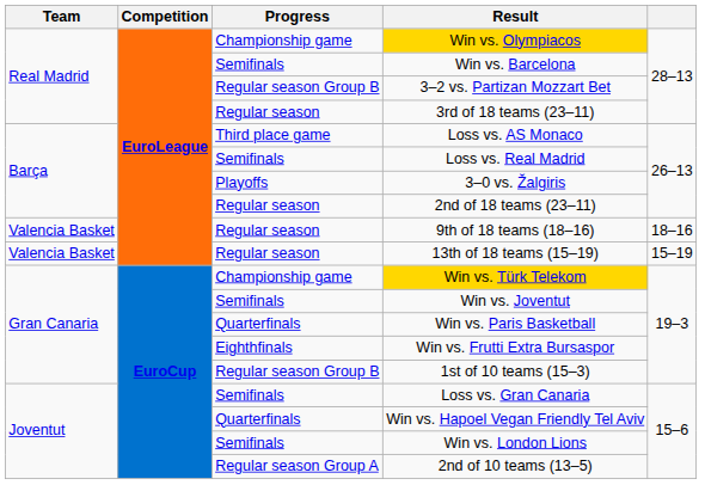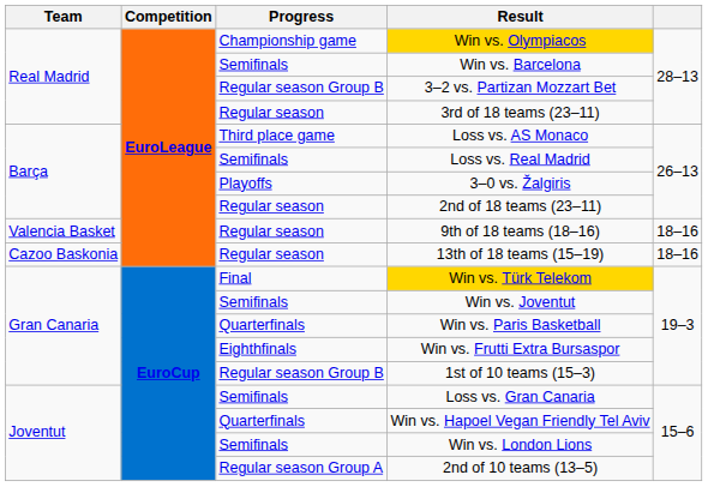 <table class="wikitable sortable">
 <tr>
 <th>Team</th>
 <th>Competition</th>
 <th>Progress</th>
 <th>Result</th>
 <th></th>
 </tr>
 <tr>
 <td rowspan="4"><a href='#'>Real Madrid</a></td>
 <td rowspan="10" style="background:#ff6d09;color:#ffffff;text-align:center"><strong><a href='#'><span>EuroLeague</span></a></strong></td>
 <td><a href='#'>Championship game</a></td>
 <td style="background:#FFD700;text-align:center">Win vs.  <a href='#'>Olympiacos</a></td>
 <td rowspan="4" style="text-align:center">28–13</td>
 </tr>
 <tr>
 <td><a href='#'>Semifinals</a></td>
 <td style="text-align:center">Win vs.  <a href='#'>Barcelona</a></td>
 </tr>
 <tr>
 <td><a href='#'>Regular season Group B</a></td>
 <td style="text-align:center">3–2 vs.  <a href='#'>Partizan Mozzart Bet</a></td>
 </tr>
 <tr>
 <td><a href='#'>Regular season</a></td>
 <td style="text-align:center">3rd of 18 teams (23–11)</td>
 </tr>
 <tr>
 <td rowspan="4"><a href='#'>Barça</a></td>
 <td><a href='#'>Third place game</a></td>
 <td style="text-align:center">Loss vs.  <a href='#'>AS Monaco</a></td>
 <td rowspan="4" style="text-align:center">26–13</td>
 </tr>
 <tr>
 <td><a href='#'>Semifinals</a></td>
 <td style="text-align:center">Loss vs.  <a href='#'>Real Madrid</a></td>
 </tr>
 <tr>
 <td><a href='#'>Playoffs</a></td>
 <td style="text-align:center">3–0 vs.  <a href='#'>Žalgiris</a></td>
 </tr>
 <tr>
 <td><a href='#'>Regular season</a></td>
 <td style="text-align:center">2nd of 18 teams (23–11)</td>
 </tr>
 <tr>
 <td><a href='#'>Valencia Basket</a></td>
 <td><a href='#'>Regular season</a></td>
 <td style="text-align:center">9th of 18 teams (18–16)</td>
 <td style="text-align:center">18–16</td>
 </tr>
 <tr>
-<td><a href='#'>Valencia Basket</a></td>
+<td><a href='#'>Cazoo Baskonia</a></td>
 <td><a href='#'>Regular season</a></td>
 <td style="text-align:center">13th of 18 teams (15–19)</td>
-<td style="text-align:center">15–19</td>
+<td style="text-align:center">18–16</td>
 </tr>
 <tr>
 <td rowspan="5"><a href='#'>Gran Canaria</a></td>
 <td rowspan="9" style="background-color:#0072CE;color:white;text-align:center"><strong><a href='#'><span>EuroCup</span></a></strong></td>
-<td><a href='#'>Championship game</a></td>
+<td><a href='#'>Final</a></td>
 <td style="background:#FFD700;text-align:center">Win vs.  <a href='#'>Türk Telekom</a></td>
 <td rowspan="5" style="text-align:center">19–3</td>
 </tr>
 <tr>
 <td><a href='#'>Semifinals</a></td>
 <td style="text-align:center">Win vs.  <a href='#'>Joventut</a></td>
 </tr>
 <tr>
 <td><a href='#'>Quarterfinals</a></td>
 <td style="text-align:center">Win vs.  <a href='#'>Paris Basketball</a></td>
 </tr>
 <tr>
 <td><a href='#'>Eighthfinals</a></td>
 <td style="text-align:center">Win vs.  <a href='#'>Frutti Extra Bursaspor</a></td>
 </tr>
 <tr>
 <td><a href='#'>Regular season Group B</a></td>
 <td style="text-align:center">1st of 10 teams (15–3)</td>
 </tr>
 <tr>
 <td rowspan="4"><a href='#'>Joventut</a></td>
 <td><a href='#'>Semifinals</a></td>
 <td style="text-align:center">Loss vs.  <a href='#'>Gran Canaria</a></td>
 <td rowspan="4" style="text-align:center">15–6</td>
 </tr>
 <tr>
 <td><a href='#'>Quarterfinals</a></td>
 <td style="text-align:center">Win vs.  <a href='#'>Hapoel Vegan Friendly Tel Aviv</a></td>
 </tr>
 <tr>
 <td><a href='#'>Semifinals</a></td>
 <td style="text-align:center">Win vs.  <a href='#'>London Lions</a></td>
 </tr>
 <tr>
 <td><a href='#'>Regular season Group A</a></td>
 <td style="text-align:center">2nd of 10 teams (13–5)</td>
 </tr>
 </table>
